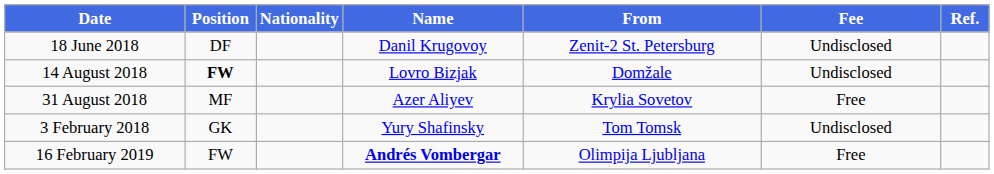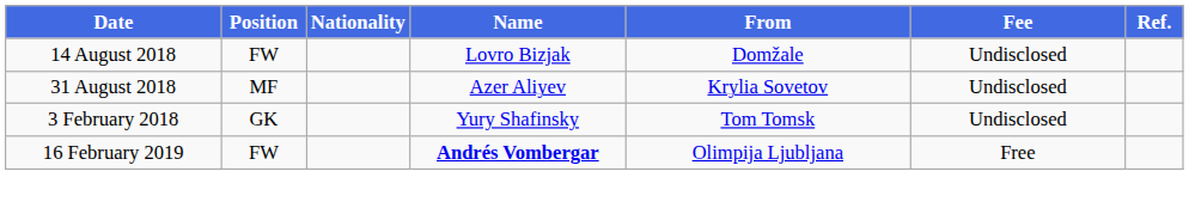 <table class="wikitable"  style="text-align:center; font-size:90%; ">
 <tr>
 <th style="background:#4169E1; color:white; width:150px;">Date</th>
 <th style="background:#4169E1; color:white; width:55px;">Position</th>
 <th style="background:#4169E1; color:white; width:505x;">Nationality</th>
 <th style="background:#4169E1; color:white; width:150px;">Name</th>
 <th style="background:#4169E1; color:white; width:200px;">From</th>
 <th style="background:#4169E1; color:white; width:150px;">Fee</th>
 <th style="background:#4169E1; color:white; width:35px;">Ref.</th>
 </tr>
 <tr>
-<td>18 June 2018</td>
-<td>DF</td>
-<td></td>
-<td><a href='#'>Danil Krugovoy</a></td>
-<td><a href='#'>Zenit-2 St. Petersburg</a></td>
-<td>Undisclosed</td>
-<td></td>
-</tr>
-<tr>
 <td>14 August 2018</td>
-<td><strong>FW</strong></td>
+<td>FW</td>
 <td></td>
 <td><a href='#'>Lovro Bizjak</a></td>
 <td><a href='#'>Domžale</a></td>
 <td>Undisclosed</td>
 <td></td>
 </tr>
 <tr>
 <td>31 August 2018</td>
 <td>MF</td>
 <td></td>
 <td><a href='#'>Azer Aliyev</a></td>
 <td><a href='#'>Krylia Sovetov</a></td>
-<td>Free</td>
+<td>Undisclosed</td>
 <td></td>
 </tr>
 <tr>
 <td>3 February 2018</td>
 <td>GK</td>
 <td></td>
 <td><a href='#'>Yury Shafinsky</a></td>
 <td><a href='#'>Tom Tomsk</a></td>
 <td>Undisclosed</td>
 <td></td>
 </tr>
 <tr>
 <td>16 February 2019</td>
 <td>FW</td>
 <td></td>
 <td><strong><a href='#'>Andrés Vombergar</a></strong></td>
 <td><a href='#'>Olimpija Ljubljana</a></td>
 <td>Free</td>
 <td></td>
 </tr>
 </table>
